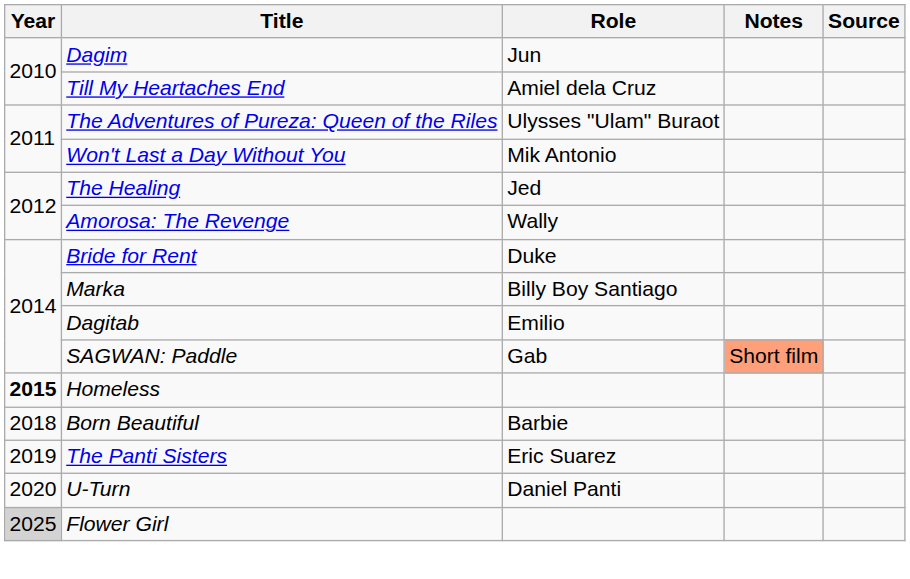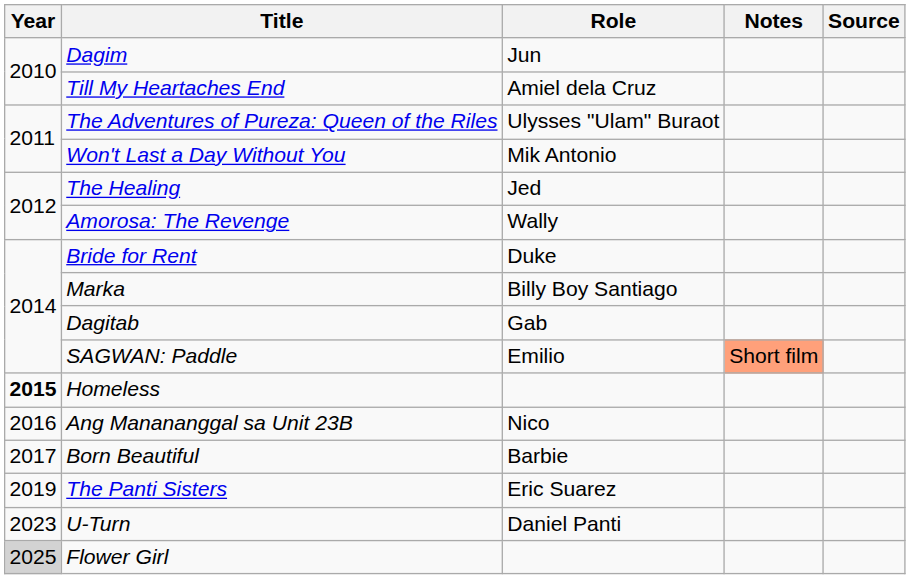 <table class="wikitable sortable">
 <tr>
 <th>Year</th>
 <th>Title</th>
 <th>Role</th>
 <th class="unsortable">Notes</th>
 <th class="unsortable">Source</th>
 </tr>
 <tr>
 <td rowspan="2">2010</td>
 <td><em><a href='#'>Dagim</a></em></td>
 <td>Jun</td>
 <td></td>
 <td></td>
 </tr>
 <tr>
 <td><em><a href='#'>Till My Heartaches End</a></em></td>
 <td>Amiel dela Cruz</td>
 <td></td>
 <td></td>
 </tr>
 <tr>
 <td rowspan="2">2011</td>
 <td><em><a href='#'>The Adventures of Pureza: Queen of the Riles</a></em></td>
 <td>Ulysses "Ulam" Buraot</td>
 <td></td>
 <td></td>
 </tr>
 <tr>
 <td><em><a href='#'>Won't Last a Day Without You</a></em></td>
 <td>Mik Antonio</td>
 <td></td>
 <td></td>
 </tr>
 <tr>
 <td rowspan="2">2012</td>
 <td><em><a href='#'>The Healing</a></em></td>
 <td>Jed</td>
 <td></td>
 <td></td>
 </tr>
 <tr>
 <td><em><a href='#'>Amorosa: The Revenge</a></em></td>
 <td>Wally</td>
 <td></td>
 <td></td>
 </tr>
 <tr>
 <td rowspan="4">2014</td>
 <td><em><a href='#'>Bride for Rent</a></em></td>
 <td>Duke</td>
 <td></td>
 <td></td>
 </tr>
 <tr>
 <td><em>Marka</em></td>
 <td>Billy Boy Santiago</td>
 <td></td>
 <td></td>
 </tr>
 <tr>
 <td><em>Dagitab</em></td>
-<td>Emilio</td>
+<td>Gab</td>
 <td></td>
 <td></td>
 </tr>
 <tr>
 <td><em>SAGWAN: Paddle</em></td>
-<td>Gab</td>
+<td>Emilio</td>
 <td style="background: lightsalmon;">Short film</td>
 <td></td>
 </tr>
 <tr>
 <td><strong>2015</strong></td>
 <td><em>Homeless</em></td>
 <td></td>
 <td></td>
 <td></td>
 </tr>
 <tr>
-<td>2018</td>
+<td>2016</td>
+<td><em>Ang Manananggal sa Unit 23B</em></td>
+<td>Nico</td>
+<td></td>
+<td></td>
+</tr>
+<tr>
+<td>2017</td>
 <td><em>Born Beautiful</em></td>
 <td>Barbie</td>
 <td></td>
 <td></td>
 </tr>
 <tr>
 <td>2019</td>
 <td><em><a href='#'>The Panti Sisters</a></em></td>
 <td>Eric Suarez</td>
 <td></td>
 <td></td>
 </tr>
 <tr>
-<td>2020</td>
+<td>2023</td>
 <td><em>U-Turn</em></td>
 <td>Daniel Panti</td>
 <td></td>
 <td></td>
 </tr>
 <tr>
 <td style="background: lightgrey;">2025</td>
 <td><em>Flower Girl</em></td>
 <td></td>
 <td></td>
 <td></td>
 </tr>
 </table>
